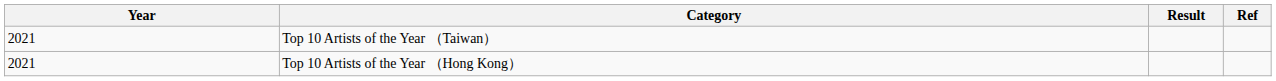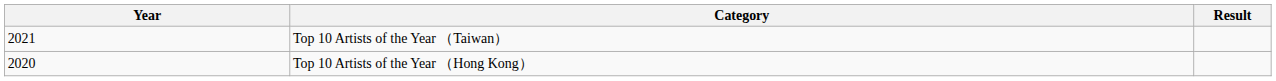 <table class="wikitable"  width="92%">
 <tr>
 <th width="12%">Year</th>
 <th width="38%">Category</th>
 <th width="3%">Result</th>
-<th width="2%">Ref</th>
 </tr>
 <tr>
 <td>2021</td>
 <td>Top 10 Artists of the Year （Taiwan）</td>
 <td></td>
-<td></td>
 </tr>
 <tr>
-<td>2021</td>
+<td>2020</td>
 <td>Top 10 Artists of the Year （Hong Kong）</td>
-<td></td>
 <td></td>
 </tr>
 </table>
